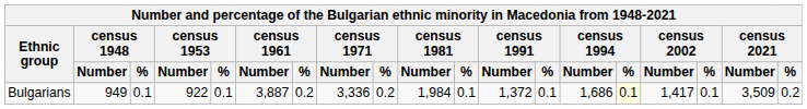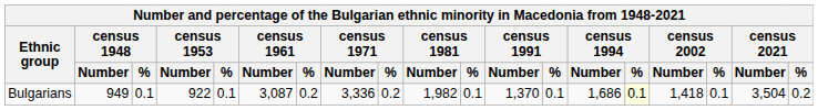 <table class="wikitable">
 <tr>
 <th colspan="19">Number and percentage of the Bulgarian ethnic minority in Macedonia from 1948-2021</th>
 </tr>
 <tr bgcolor="#e0e0e0">
 <th rowspan="2">Ethnic group</th>
 <th colspan="2">census 1948</th>
 <th colspan="2">census 1953</th>
 <th colspan="2">census 1961</th>
 <th colspan="2">census 1971</th>
 <th colspan="2">census 1981</th>
 <th colspan="2">census 1991</th>
 <th colspan="2">census 1994</th>
 <th colspan="2">census 2002</th>
 <th colspan="2">census 2021</th>
 </tr>
 <tr bgcolor="#e0e0e0">
 <th>Number</th>
 <th>%</th>
 <th>Number</th>
 <th>%</th>
 <th>Number</th>
 <th>%</th>
 <th>Number</th>
 <th>%</th>
 <th>Number</th>
 <th>%</th>
 <th>Number</th>
 <th>%</th>
 <th>Number</th>
 <th>%</th>
 <th>Number</th>
 <th>%</th>
 <th>Number</th>
 <th>%</th>
 </tr>
 <tr>
 <td>Bulgarians</td>
 <td align="right">949</td>
 <td align="right">0.1</td>
 <td align="right">922</td>
 <td align="right">0.1</td>
-<td align="right">3,887</td>
+<td align="right">3,087</td>
 <td align="right">0.2</td>
 <td align="right">3,336</td>
 <td align="right">0.2</td>
-<td align="right">1,984</td>
+<td align="right">1,982</td>
 <td align="right">0.1</td>
-<td align="right">1,372</td>
+<td align="right">1,370</td>
 <td align="right">0.1</td>
 <td align="right">1,686</td>
 <td align="right" style="background: lightyellow;">0.1</td>
-<td align="right">1,417</td>
+<td align="right">1,418</td>
 <td align="right">0.1</td>
-<td align="right">3,509</td>
+<td align="right">3,504</td>
 <td align="right">0.2</td>
 </tr>
 </table>
